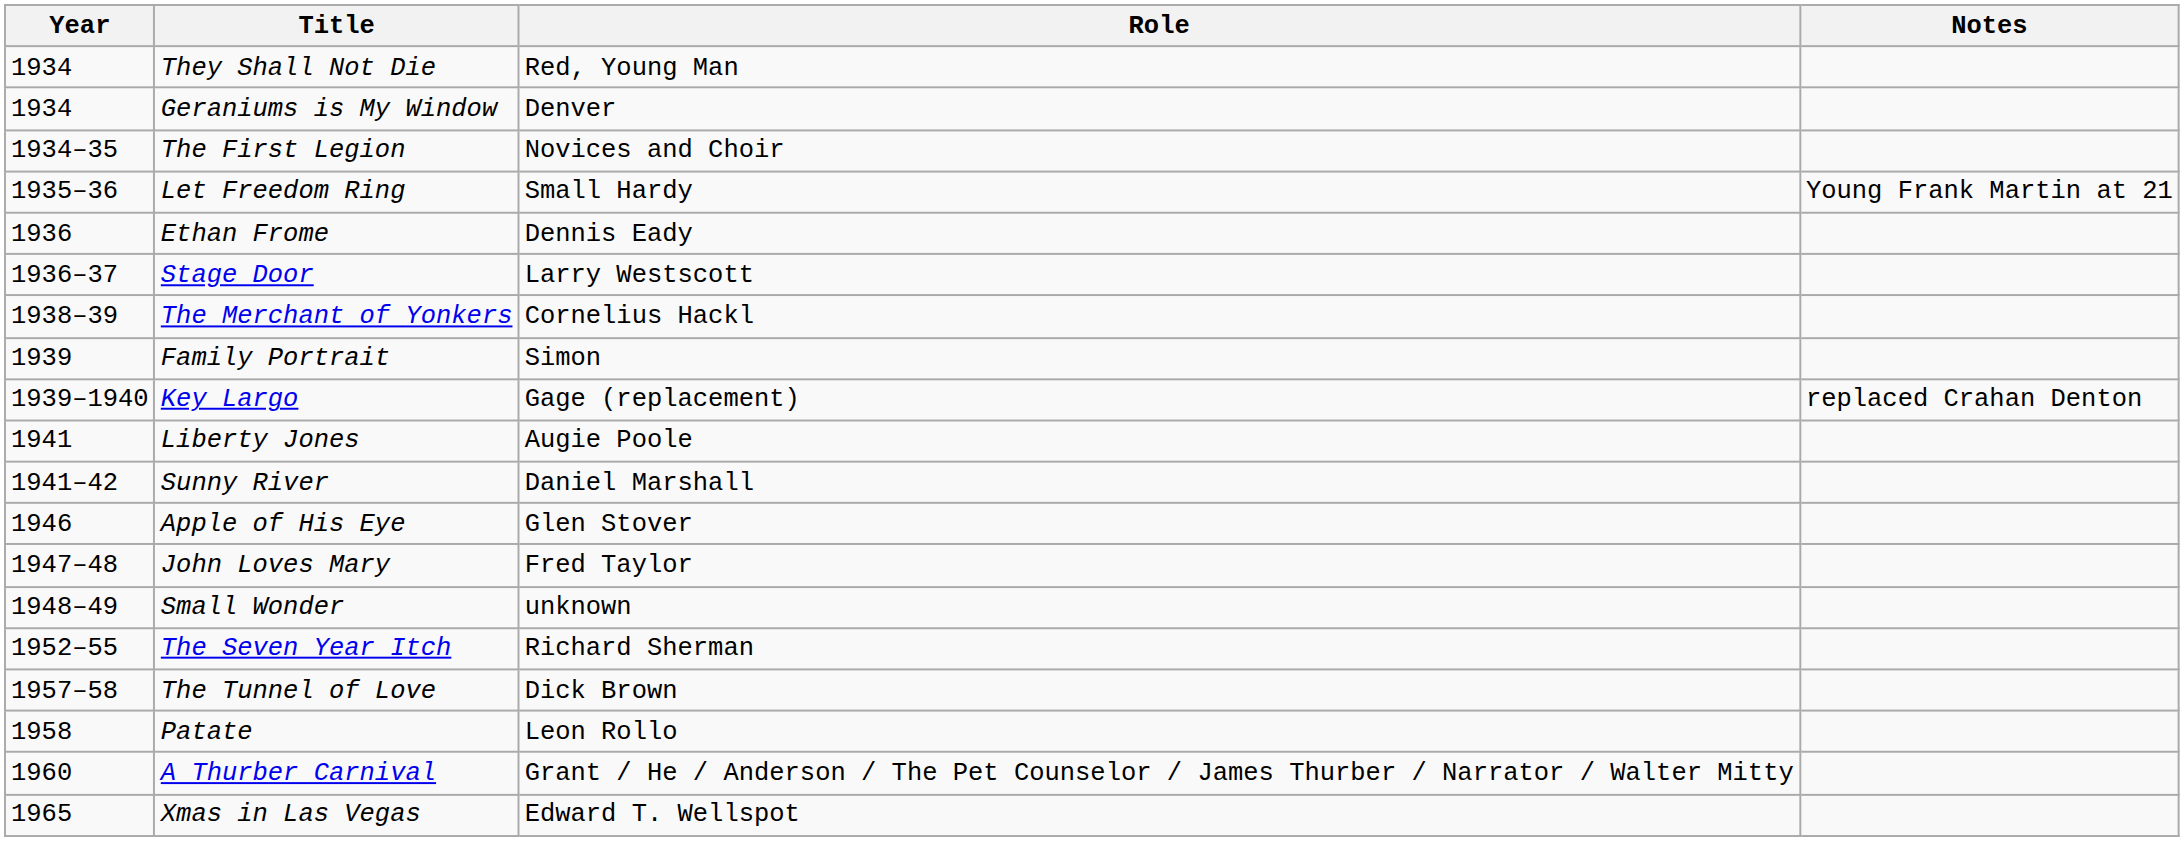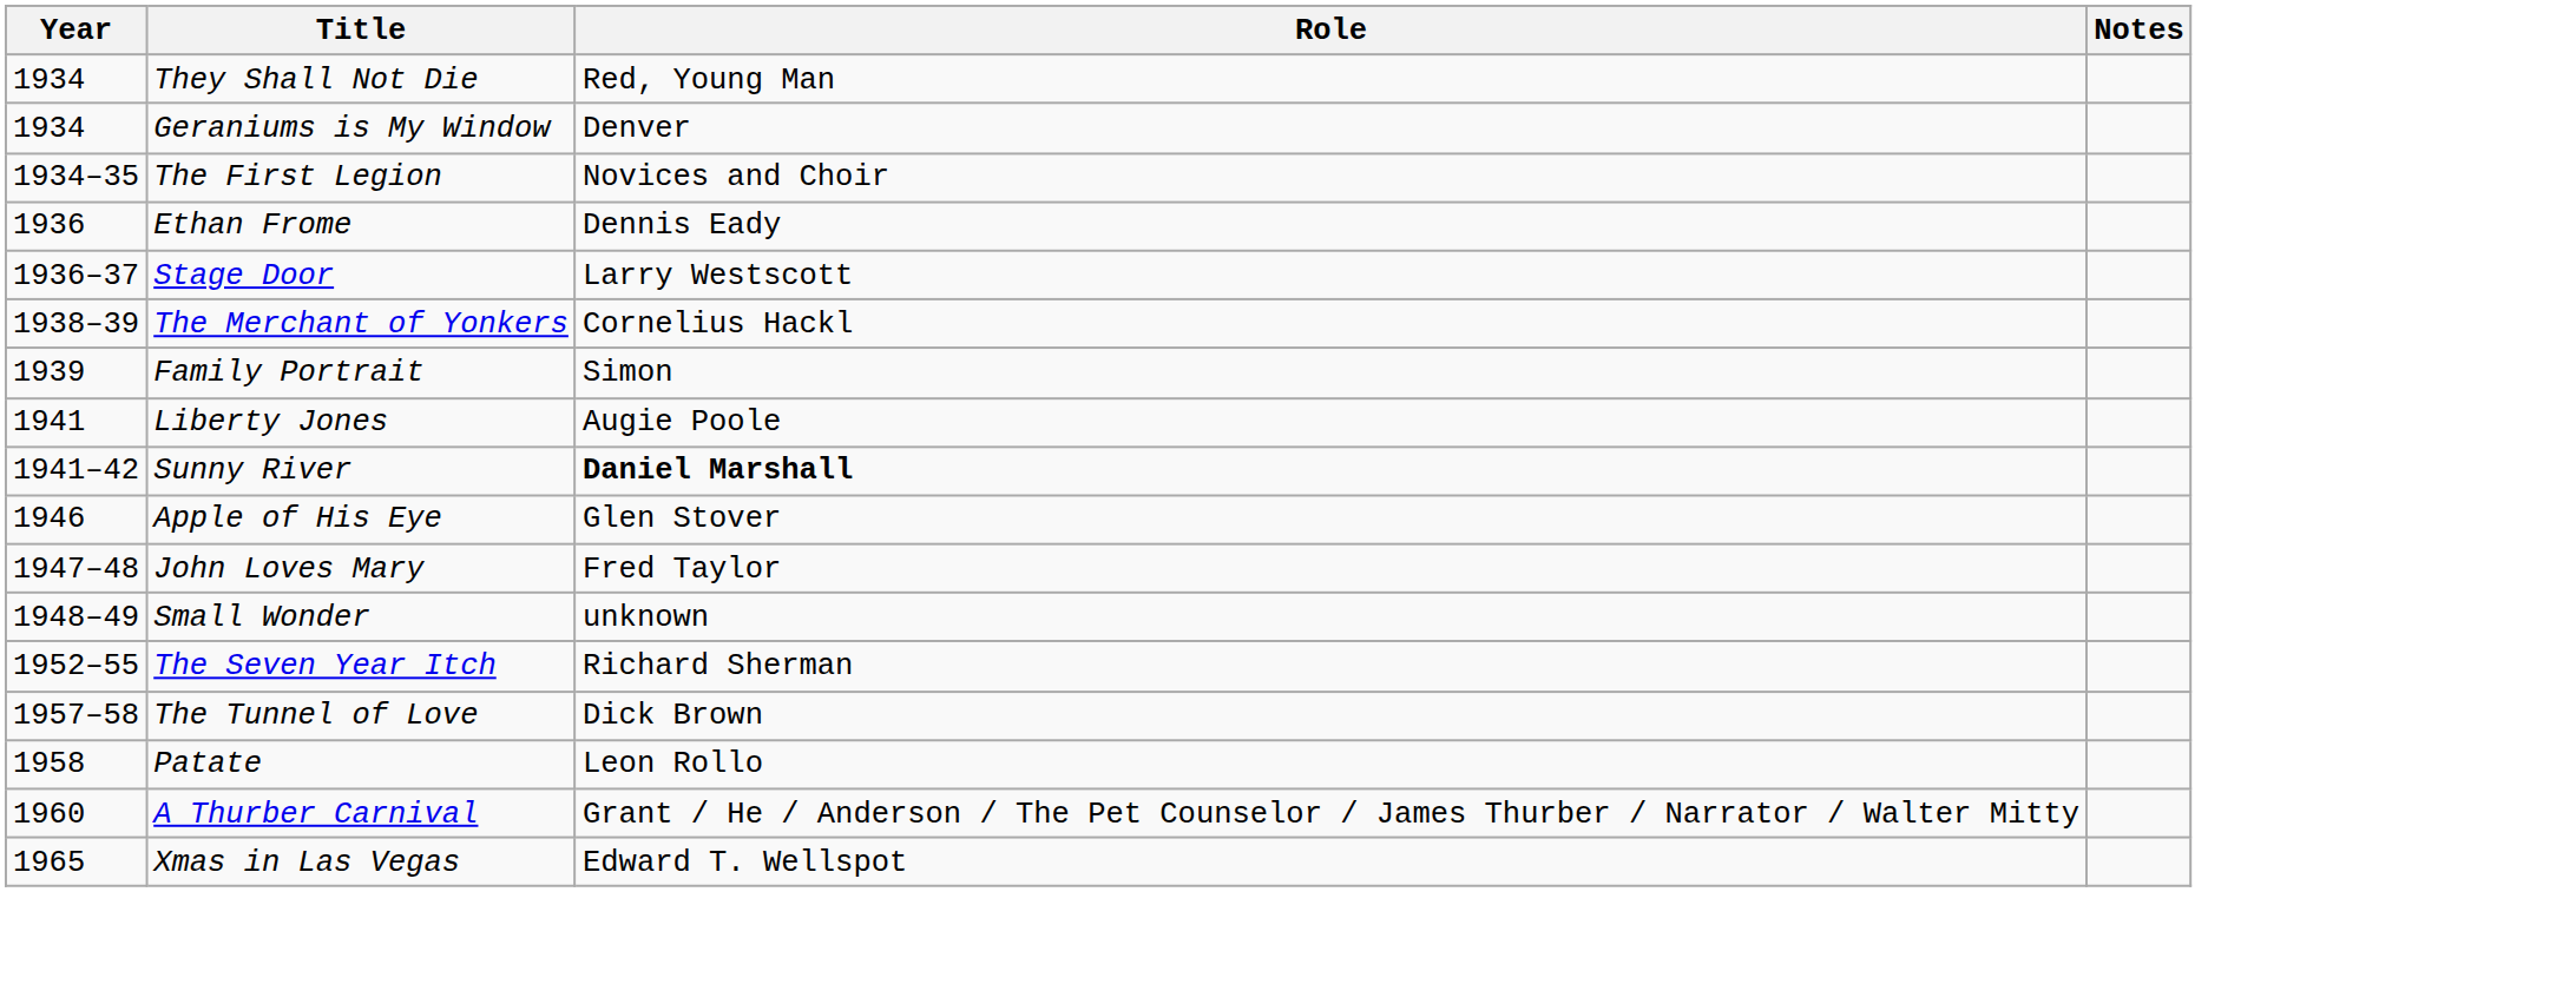 <table class="wikitable">
 <tr>
 <th>Year</th>
 <th>Title</th>
 <th>Role</th>
 <th>Notes</th>
 </tr>
 <tr>
 <td>1934</td>
 <td><em>They Shall Not Die</em></td>
 <td>Red, Young Man</td>
 <td></td>
 </tr>
 <tr>
 <td>1934</td>
 <td><em>Geraniums is My Window</em></td>
 <td>Denver</td>
 <td></td>
 </tr>
 <tr>
 <td>1934–35</td>
 <td><em>The First Legion</em></td>
 <td>Novices and Choir</td>
 <td></td>
 </tr>
 <tr>
-<td>1935–36</td>
-<td><em>Let Freedom Ring</em></td>
-<td>Small Hardy</td>
-<td>Young Frank Martin at 21</td>
-</tr>
-<tr>
 <td>1936</td>
 <td><em>Ethan Frome</em></td>
 <td>Dennis Eady</td>
 <td></td>
 </tr>
 <tr>
 <td>1936–37</td>
 <td><em><a href='#'>Stage Door</a></em></td>
 <td>Larry Westscott</td>
 <td></td>
 </tr>
 <tr>
 <td>1938–39</td>
 <td><em><a href='#'>The Merchant of Yonkers</a></em></td>
 <td>Cornelius Hackl</td>
 <td></td>
 </tr>
 <tr>
 <td>1939</td>
 <td><em>Family Portrait</em></td>
 <td>Simon</td>
 <td></td>
 </tr>
 <tr>
-<td>1939–1940</td>
-<td><em><a href='#'>Key Largo</a></em></td>
-<td>Gage (replacement)</td>
-<td>replaced Crahan Denton</td>
-</tr>
-<tr>
 <td>1941</td>
 <td><em>Liberty Jones</em></td>
 <td>Augie Poole</td>
 <td></td>
 </tr>
 <tr>
 <td>1941–42</td>
 <td><em>Sunny River</em></td>
-<td>Daniel Marshall</td>
+<td><strong>Daniel Marshall</strong></td>
 <td></td>
 </tr>
 <tr>
 <td>1946</td>
 <td><em>Apple of His Eye</em></td>
 <td>Glen Stover</td>
 <td></td>
 </tr>
 <tr>
 <td>1947–48</td>
 <td><em>John Loves Mary</em></td>
 <td>Fred Taylor</td>
 <td></td>
 </tr>
 <tr>
 <td>1948–49</td>
 <td><em>Small Wonder</em></td>
 <td>unknown</td>
 <td></td>
 </tr>
 <tr>
 <td>1952–55</td>
 <td><em><a href='#'>The Seven Year Itch</a></em></td>
 <td>Richard Sherman</td>
 <td></td>
 </tr>
 <tr>
 <td>1957–58</td>
 <td><em>The Tunnel of Love</em></td>
 <td>Dick Brown</td>
 <td></td>
 </tr>
 <tr>
 <td>1958</td>
 <td><em>Patate</em></td>
 <td>Leon Rollo</td>
 <td></td>
 </tr>
 <tr>
 <td>1960</td>
 <td><em><a href='#'>A Thurber Carnival</a></em></td>
 <td>Grant / He / Anderson / The Pet Counselor / James Thurber / Narrator / Walter Mitty</td>
 <td></td>
 </tr>
 <tr>
 <td>1965</td>
 <td><em>Xmas in Las Vegas</em></td>
 <td>Edward T. Wellspot</td>
 <td></td>
 </tr>
 </table>
